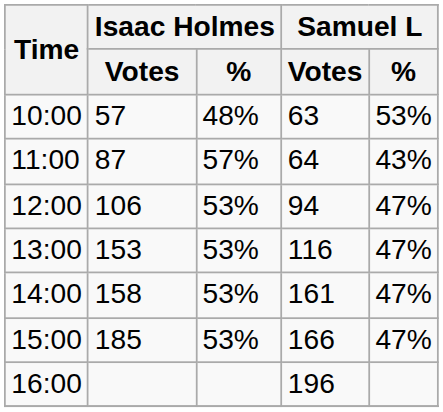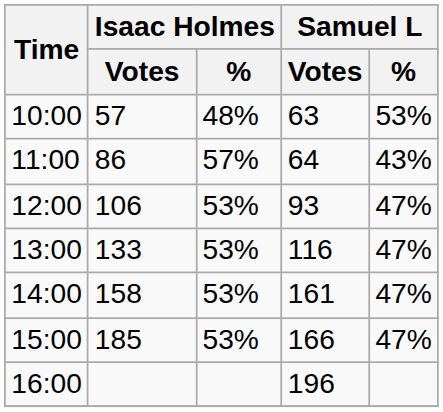 <table class="wikitable">
 <tr>
 <th rowspan="2">Time</th>
 <th colspan="2">Isaac Holmes</th>
 <th colspan="2">Samuel L</th>
 </tr>
 <tr>
 <th>Votes</th>
 <th>%</th>
 <th>Votes</th>
 <th>%</th>
 </tr>
 <tr>
 <td>10:00</td>
 <td>57</td>
 <td>48%</td>
 <td>63</td>
 <td>53%</td>
 </tr>
 <tr>
 <td>11:00</td>
-<td>87</td>
+<td>86</td>
 <td>57%</td>
 <td>64</td>
 <td>43%</td>
 </tr>
 <tr>
 <td>12:00</td>
 <td>106</td>
 <td>53%</td>
-<td>94</td>
+<td>93</td>
 <td>47%</td>
 </tr>
 <tr>
 <td>13:00</td>
-<td>153</td>
+<td>133</td>
 <td>53%</td>
 <td>116</td>
 <td>47%</td>
 </tr>
 <tr>
 <td>14:00</td>
 <td>158</td>
 <td>53%</td>
 <td>161</td>
 <td>47%</td>
 </tr>
 <tr>
 <td>15:00</td>
 <td>185</td>
 <td>53%</td>
 <td>166</td>
 <td>47%</td>
 </tr>
 <tr>
 <td>16:00</td>
 <td></td>
 <td></td>
 <td>196</td>
 <td></td>
 </tr>
 <tr>
 </tr>
 </table>
